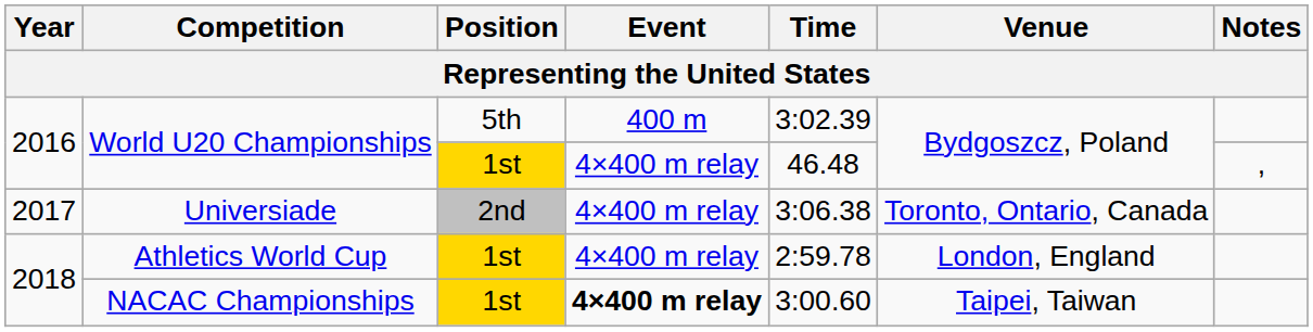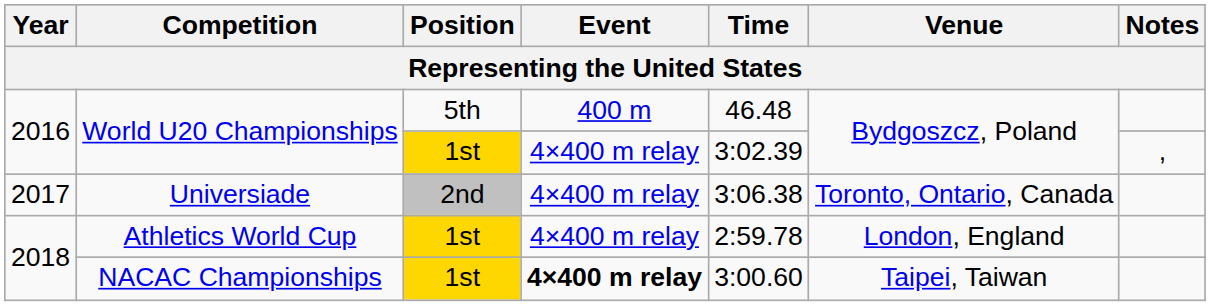 <table class="wikitable sortable" style=text-align:center>
 <tr>
 <th>Year</th>
 <th>Competition</th>
 <th>Position</th>
 <th>Event</th>
 <th>Time</th>
 <th>Venue</th>
 <th>Notes</th>
 </tr>
 <tr>
 <th colspan=7>Representing the  United States</th>
 </tr>
 <tr>
 <td rowspan=2>2016</td>
 <td rowspan=2><a href='#'>World U20 Championships</a></td>
 <td>5th</td>
 <td><a href='#'>400 m</a></td>
-<td data-sort-value=182.39>3:02.39</td>
+<td>46.48</td>
 <td rowspan=2><a href='#'>Bydgoszcz</a>, Poland</td>
 <td></td>
 </tr>
 <tr>
 <td bgcolor=gold>1st</td>
 <td data-sort-value="1600 relay"><a href='#'>4×400 m relay</a></td>
-<td>46.48</td>
+<td data-sort-value=182.39>3:02.39</td>
 <td>, </td>
 </tr>
 <tr>
 <td>2017</td>
 <td><a href='#'>Universiade</a></td>
 <td bgcolor=silver>2nd</td>
 <td data-sort-value="1600 relay"><a href='#'>4×400 m relay</a></td>
 <td data-sort-value=186.38>3:06.38</td>
 <td><a href='#'>Toronto, Ontario</a>, Canada</td>
 <td></td>
 </tr>
 <tr>
 <td rowspan=2>2018</td>
 <td><a href='#'>Athletics World Cup</a></td>
 <td bgcolor=gold>1st</td>
 <td data-sort-value="1600 relay"><a href='#'>4×400 m relay</a></td>
 <td data-sort-value=179.78>2:59.78</td>
 <td><a href='#'>London</a>, England</td>
 <td></td>
 </tr>
 <tr>
 <td><a href='#'>NACAC Championships</a></td>
 <td bgcolor=gold>1st</td>
 <td data-sort-value="1600 relay"><strong>4×400 m relay</strong></td>
 <td data-sort-value=180.60>3:00.60</td>
 <td><a href='#'>Taipei</a>, Taiwan</td>
 <td></td>
 </tr>
 </table>
